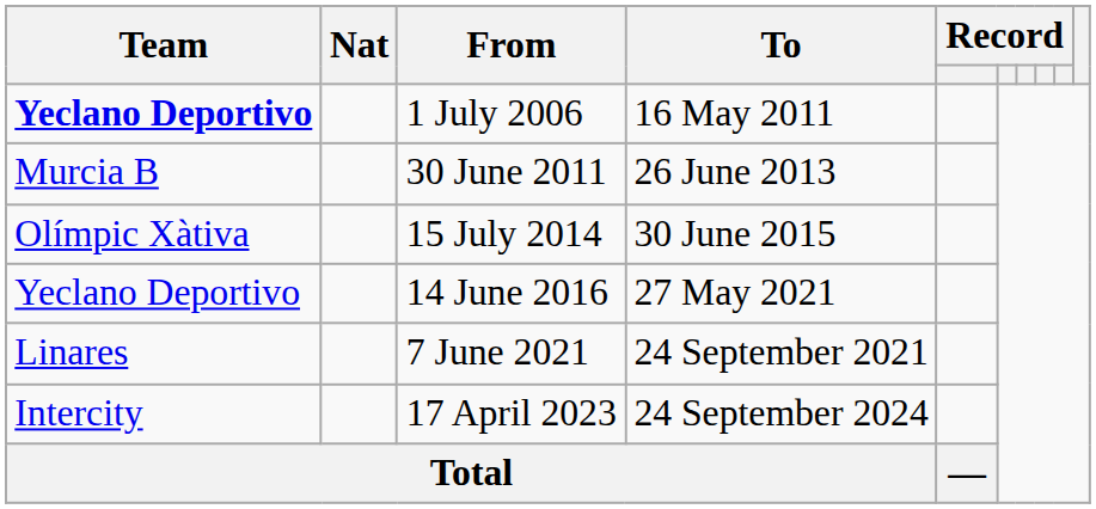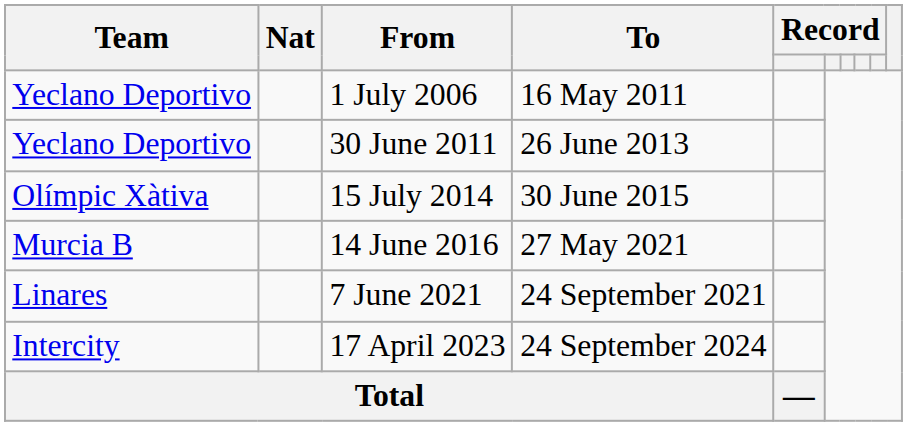 <table class="wikitable" style="text-align: center">
 <tr>
 <th rowspan="2">Team</th>
 <th rowspan="2">Nat</th>
 <th rowspan="2">From</th>
 <th rowspan="2">To</th>
 <th colspan="5">Record</th>
 <th rowspan=2></th>
 </tr>
 <tr>
 <th></th>
 <th></th>
 <th></th>
 <th></th>
 <th></th>
 </tr>
 <tr>
-<td align=left><strong><a href='#'>Yeclano Deportivo</a></strong></td>
+<td align=left><a href='#'>Yeclano Deportivo</a></td>
 <td></td>
 <td align=left>1 July 2006</td>
 <td align=left>16 May 2011<br></td>
 <td></td>
 </tr>
 <tr>
-<td align=left><a href='#'>Murcia B</a></td>
+<td align=left><a href='#'>Yeclano Deportivo</a></td>
 <td></td>
 <td align=left>30 June 2011</td>
 <td align=left>26 June 2013<br></td>
 <td></td>
 </tr>
 <tr>
 <td align=left><a href='#'>Olímpic Xàtiva</a></td>
 <td></td>
 <td align=left>15 July 2014</td>
 <td align=left>30 June 2015<br></td>
 <td></td>
 </tr>
 <tr>
-<td align=left><a href='#'>Yeclano Deportivo</a></td>
+<td align=left><a href='#'>Murcia B</a></td>
 <td></td>
 <td align=left>14 June 2016</td>
 <td align=left>27 May 2021<br></td>
 <td></td>
 </tr>
 <tr>
 <td align=left><a href='#'>Linares</a></td>
 <td></td>
 <td align=left>7 June 2021</td>
 <td align=left>24 September 2021<br></td>
 <td></td>
 </tr>
 <tr>
 <td align=left><a href='#'>Intercity</a></td>
 <td></td>
 <td align=left>17 April 2023</td>
 <td align=left>24 September 2024<br></td>
 <td></td>
 </tr>
 <tr>
 <th colspan="4">Total<br></th>
 <th>—</th>
 </tr>
 </table>
